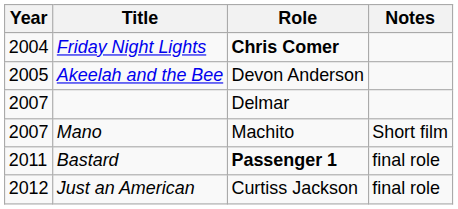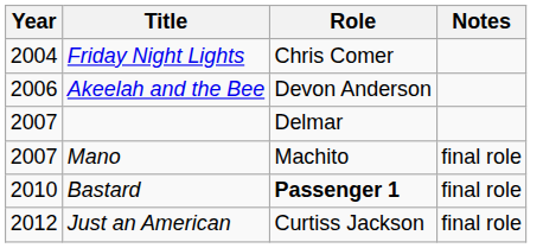 <table class="wikitable sortable">
 <tr>
 <th>Year</th>
 <th>Title</th>
 <th>Role</th>
 <th class="unsortable">Notes</th>
 </tr>
 <tr>
 <td>2004</td>
 <td><em><a href='#'>Friday Night Lights</a></em></td>
-<td><strong>Chris Comer</strong></td>
+<td>Chris Comer</td>
 <td></td>
 </tr>
 <tr>
-<td>2005</td>
+<td>2006</td>
 <td><em><a href='#'>Akeelah and the Bee</a></em></td>
 <td>Devon Anderson</td>
 <td></td>
 </tr>
 <tr>
 <td>2007</td>
 <td><em></em></td>
 <td>Delmar</td>
 <td></td>
 </tr>
 <tr>
 <td>2007</td>
 <td><em>Mano</em></td>
 <td>Machito</td>
-<td>Short film</td>
+<td>final role</td>
 </tr>
 <tr>
-<td>2011</td>
+<td>2010</td>
 <td><em>Bastard</em></td>
 <td><strong>Passenger 1</strong></td>
 <td>final role</td>
 </tr>
 <tr>
 <td>2012</td>
 <td><em>Just an American</em></td>
 <td>Curtiss Jackson</td>
 <td>final role</td>
 </tr>
 </table>
